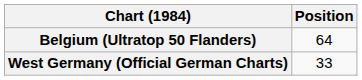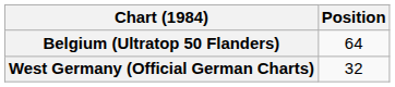 <table class="wikitable plainrowheaders" style="text-align:center">
 <tr>
 <th scope="col">Chart (1984)</th>
 <th scope="col">Position</th>
 </tr>
 <tr>
 <th scope="row">Belgium (Ultratop 50 Flanders)</th>
 <td>64</td>
 </tr>
 <tr>
 <th scope="row">West Germany (Official German Charts)</th>
-<td>33</td>
+<td>32</td>
 </tr>
 </table>
